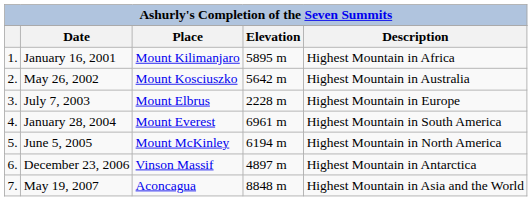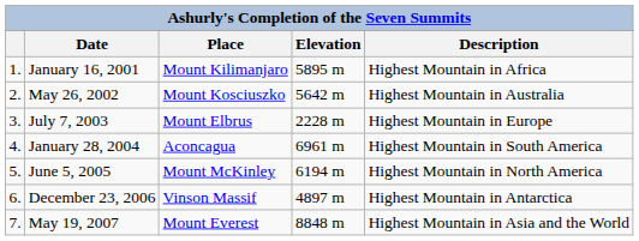 <table class="wikitable">
 <tr>
 <th colspan="6" style="background: LightSteelBlue;">Ashurly's Completion of the <a href='#'>Seven Summits</a></th>
 </tr>
 <tr bgcolor="#CCCCCC" align="center">
 </tr>
 <tr>
 <th></th>
 <th>Date</th>
 <th>Place</th>
 <th>Elevation</th>
 <th>Description</th>
 </tr>
 <tr>
 <td>1.</td>
 <td>January 16, 2001</td>
 <td><a href='#'>Mount Kilimanjaro</a></td>
 <td>5895 m</td>
 <td>Highest Mountain in Africa</td>
 </tr>
 <tr>
 <td>2.</td>
 <td>May 26, 2002</td>
 <td><a href='#'>Mount Kosciuszko</a></td>
 <td>5642 m</td>
 <td>Highest Mountain in Australia</td>
 </tr>
 <tr>
 <td>3.</td>
 <td>July 7, 2003</td>
 <td><a href='#'>Mount Elbrus</a></td>
 <td>2228 m</td>
 <td>Highest Mountain in Europe</td>
 </tr>
 <tr>
 <td>4.</td>
 <td>January 28, 2004</td>
-<td><a href='#'>Mount Everest</a></td>
+<td><a href='#'>Aconcagua</a></td>
 <td>6961 m</td>
 <td>Highest Mountain in South America</td>
 </tr>
 <tr>
 <td>5.</td>
 <td>June 5, 2005</td>
 <td><a href='#'>Mount McKinley</a></td>
 <td>6194 m</td>
 <td>Highest Mountain in North America</td>
 </tr>
 <tr>
 <td>6.</td>
 <td>December 23, 2006</td>
 <td><a href='#'>Vinson Massif</a></td>
 <td>4897 m</td>
 <td>Highest Mountain in Antarctica</td>
 </tr>
 <tr>
 <td>7.</td>
 <td>May 19, 2007</td>
-<td><a href='#'>Aconcagua</a></td>
+<td><a href='#'>Mount Everest</a></td>
 <td>8848 m</td>
 <td>Highest Mountain in Asia and the World</td>
 </tr>
 </table>
